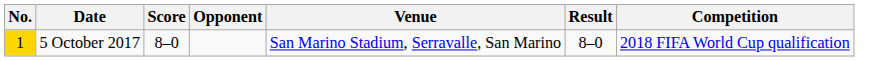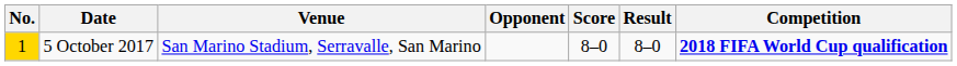 <table class="wikitable sortable">
 <tr>
 <th scope="col">No.</th>
 <th scope="col">Date</th>
+<th scope="col">Venue</th>
+<th scope="col">Opponent</th>
 <th scope="col">Score</th>
-<th scope="col">Opponent</th>
-<th scope="col">Venue</th>
 <th scope="col">Result</th>
 <th scope="col">Competition</th>
 </tr>
 <tr>
 <td align="center" style="background: gold;">1</td>
 <td>5 October 2017</td>
+<td><a href='#'>San Marino Stadium</a>, <a href='#'>Serravalle</a>, San Marino</td>
+<td></td>
 <td align="center">8–0</td>
-<td></td>
-<td><a href='#'>San Marino Stadium</a>, <a href='#'>Serravalle</a>, San Marino</td>
 <td align="center">8–0</td>
-<td><a href='#'>2018 FIFA World Cup qualification</a></td>
+<td><strong><a href='#'>2018 FIFA World Cup qualification</a></strong></td>
 </tr>
 </table>
